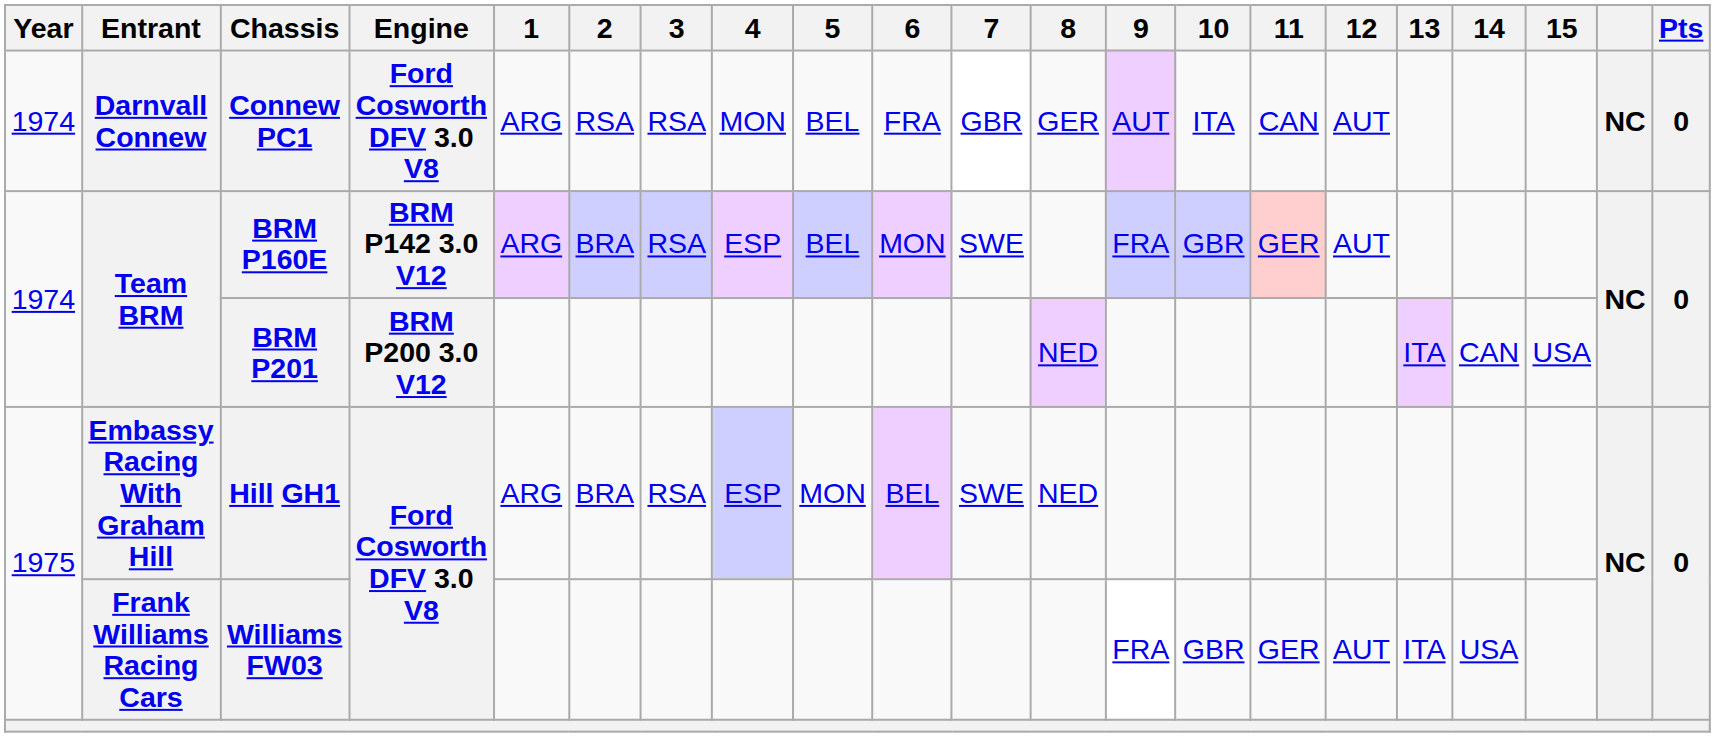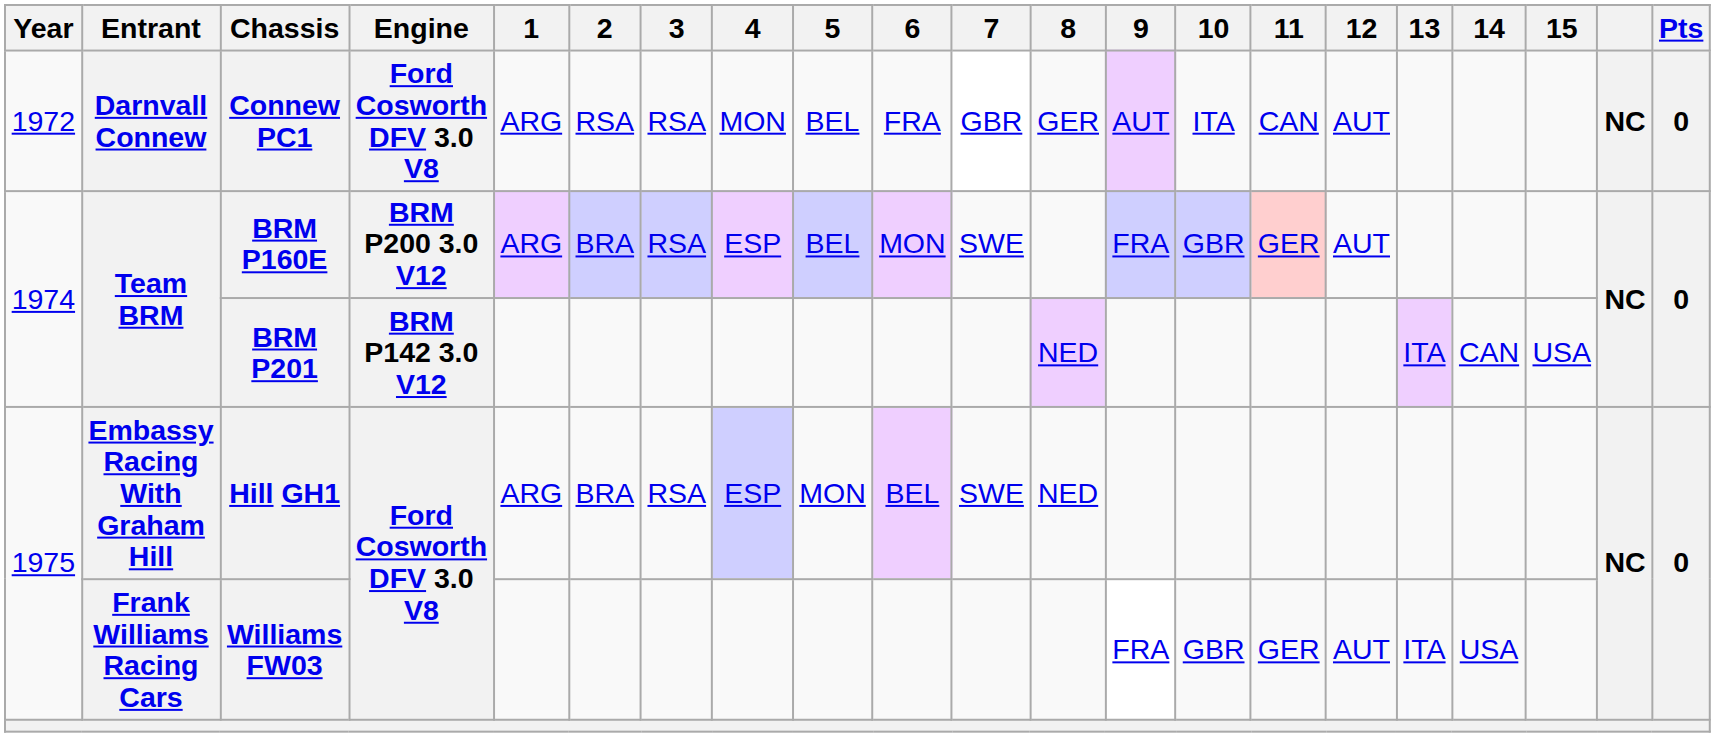 <table class="wikitable" style="text-align:center; font-size:90%">
 <tr>
 <th>Year</th>
 <th>Entrant</th>
 <th>Chassis</th>
 <th>Engine</th>
 <th>1</th>
 <th>2</th>
 <th>3</th>
 <th>4</th>
 <th>5</th>
 <th>6</th>
 <th>7</th>
 <th>8</th>
 <th>9</th>
 <th>10</th>
 <th>11</th>
 <th>12</th>
 <th>13</th>
 <th>14</th>
 <th>15</th>
 <th></th>
 <th><a href='#'>Pts</a></th>
 </tr>
 <tr>
-<td><a href='#'>1974</a></td>
+<td><a href='#'>1972</a></td>
 <th><a href='#'>Darnvall Connew</a></th>
 <th><a href='#'>Connew</a> <a href='#'>PC1</a></th>
 <th><a href='#'>Ford Cosworth DFV</a> 3.0 <a href='#'>V8</a></th>
 <td><a href='#'>ARG</a></td>
 <td><a href='#'>RSA</a></td>
 <td><a href='#'>RSA</a></td>
 <td><a href='#'>MON</a></td>
 <td><a href='#'>BEL</a></td>
 <td><a href='#'>FRA</a></td>
 <td style="background:#ffffff;"><a href='#'>GBR</a><br></td>
 <td><a href='#'>GER</a></td>
 <td style="background:#EFCFFF;"><a href='#'>AUT</a><br></td>
 <td><a href='#'>ITA</a></td>
 <td><a href='#'>CAN</a></td>
 <td><a href='#'>AUT</a></td>
 <td></td>
 <td></td>
 <td></td>
 <th>NC</th>
 <th>0</th>
 </tr>
 <tr>
 <td rowspan=2><a href='#'>1974</a></td>
 <th rowspan=2><a href='#'>Team BRM</a></th>
 <th><a href='#'>BRM</a> <a href='#'>P160E</a></th>
-<th><a href='#'>BRM</a> P142 3.0 <a href='#'>V12</a></th>
+<th><a href='#'>BRM</a> P200 3.0 <a href='#'>V12</a></th>
 <td style="background:#EFCFFF;"><a href='#'>ARG</a><br></td>
 <td style="background:#CFCFFF;"><a href='#'>BRA</a><br></td>
 <td style="background:#CFCFFF;"><a href='#'>RSA</a><br></td>
 <td style="background:#EFCFFF;"><a href='#'>ESP</a><br></td>
 <td style="background:#CFCFFF;"><a href='#'>BEL</a><br></td>
 <td style="background:#EFCFFF;"><a href='#'>MON</a><br></td>
 <td><a href='#'>SWE</a></td>
 <td></td>
 <td style="background:#CFCFFF;"><a href='#'>FRA</a><br></td>
 <td style="background:#CFCFFF;"><a href='#'>GBR</a><br></td>
 <td style="background:#FFCFCF;"><a href='#'>GER</a><br></td>
 <td><a href='#'>AUT</a></td>
 <td></td>
 <td></td>
 <td></td>
 <th rowspan=2>NC</th>
 <th rowspan=2>0</th>
 </tr>
 <tr>
 <th><a href='#'>BRM</a> <a href='#'>P201</a></th>
-<th><a href='#'>BRM</a> P200 3.0 <a href='#'>V12</a></th>
+<th><a href='#'>BRM</a> P142 3.0 <a href='#'>V12</a></th>
 <td></td>
 <td></td>
 <td></td>
 <td></td>
 <td></td>
 <td></td>
 <td></td>
 <td style="background:#EFCFFF;"><a href='#'>NED</a><br></td>
 <td></td>
 <td></td>
 <td></td>
 <td></td>
 <td style="background:#EFCFFF;"><a href='#'>ITA</a><br></td>
 <td><a href='#'>CAN</a></td>
 <td><a href='#'>USA</a></td>
 </tr>
 <tr>
 <td rowspan=2><a href='#'>1975</a></td>
 <th><a href='#'>Embassy Racing With Graham Hill</a></th>
 <th><a href='#'>Hill</a> <a href='#'>GH1</a></th>
 <th rowspan=2><a href='#'>Ford Cosworth DFV</a> 3.0 <a href='#'>V8</a></th>
 <td><a href='#'>ARG</a></td>
 <td><a href='#'>BRA</a></td>
 <td><a href='#'>RSA</a></td>
 <td style="background:#CFCFFF;"><a href='#'>ESP</a><br></td>
 <td><a href='#'>MON</a></td>
 <td style="background:#EFCFFF;"><a href='#'>BEL</a><br></td>
 <td><a href='#'>SWE</a></td>
 <td><a href='#'>NED</a></td>
 <td></td>
 <td></td>
 <td></td>
 <td></td>
 <td></td>
 <td></td>
 <td></td>
 <th rowspan=2>NC</th>
 <th rowspan=2>0</th>
 </tr>
 <tr>
 <th><a href='#'>Frank Williams Racing Cars</a></th>
 <th><a href='#'>Williams</a> <a href='#'>FW03</a></th>
 <td></td>
 <td></td>
 <td></td>
 <td></td>
 <td></td>
 <td></td>
 <td></td>
 <td></td>
 <td style="background:#ffffff;"><a href='#'>FRA</a><br></td>
 <td><a href='#'>GBR</a></td>
 <td><a href='#'>GER</a></td>
 <td><a href='#'>AUT</a></td>
 <td><a href='#'>ITA</a></td>
 <td><a href='#'>USA</a></td>
 <td></td>
 </tr>
 <tr>
 <th colspan="21"></th>
 </tr>
 </table>
